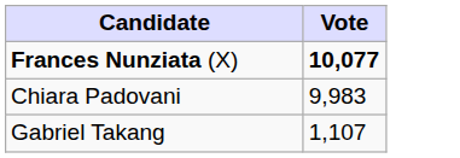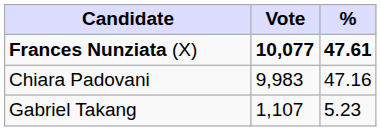 <table class="wikitable">
 <tr>
 <th style="background:#ddf; width:200px;">Candidate</th>
 <th style="background:#ddf; width:50px;">Vote</th>
+<th style="background:#ddf; width:30px;">%</th>
 </tr>
 <tr>
 <td><strong>Frances Nunziata</strong> (X)</td>
 <td><strong>10,077</strong></td>
+<td><strong>47.61</strong></td>
 </tr>
 <tr>
 <td>Chiara Padovani</td>
 <td>9,983</td>
+<td>47.16</td>
 </tr>
 <tr>
 <td>Gabriel Takang</td>
 <td>1,107</td>
+<td>5.23</td>
 </tr>
 </table>
